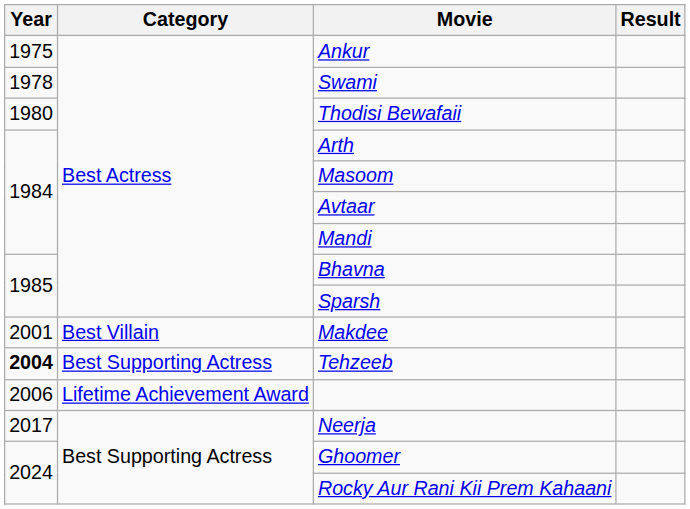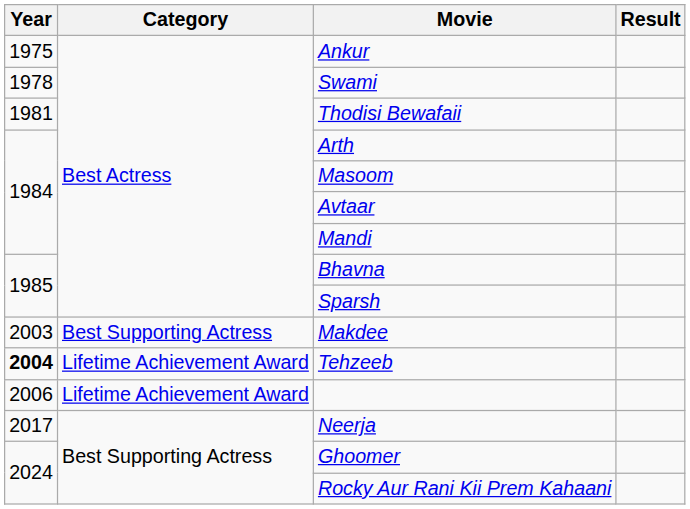 <table class="wikitable sortable">
 <tr>
 <th>Year</th>
 <th>Category</th>
 <th>Movie</th>
 <th>Result</th>
 </tr>
 <tr>
 <td>1975</td>
 <td rowspan="9"><a href='#'>Best Actress</a></td>
 <td><em><a href='#'>Ankur</a></em></td>
 <td></td>
 </tr>
 <tr>
 <td>1978</td>
 <td><em><a href='#'>Swami</a></em></td>
 <td></td>
 </tr>
 <tr>
-<td>1980</td>
+<td>1981</td>
 <td><em><a href='#'>Thodisi Bewafaii</a></em></td>
 <td></td>
 </tr>
 <tr>
 <td rowspan="4">1984</td>
 <td><em><a href='#'>Arth</a></em></td>
 <td></td>
 </tr>
 <tr>
 <td><em><a href='#'>Masoom</a></em></td>
 <td></td>
 </tr>
 <tr>
 <td><em><a href='#'>Avtaar</a></em></td>
 <td></td>
 </tr>
 <tr>
 <td><em><a href='#'>Mandi</a></em></td>
 <td></td>
 </tr>
 <tr>
 <td rowspan="2">1985</td>
 <td><em><a href='#'>Bhavna</a></em></td>
 <td></td>
 </tr>
 <tr>
 <td><em><a href='#'>Sparsh</a></em></td>
 <td></td>
 </tr>
 <tr>
-<td>2001</td>
-<td><a href='#'>Best Villain</a></td>
+<td>2003</td>
+<td><a href='#'>Best Supporting Actress</a></td>
 <td><em><a href='#'>Makdee</a></em></td>
 <td></td>
 </tr>
 <tr>
 <td><strong>2004</strong></td>
-<td><a href='#'>Best Supporting Actress</a></td>
+<td><a href='#'>Lifetime Achievement Award</a></td>
 <td><em><a href='#'>Tehzeeb</a></em></td>
 <td></td>
 </tr>
 <tr>
 <td>2006</td>
 <td><a href='#'>Lifetime Achievement Award</a></td>
 <td></td>
 <td></td>
 </tr>
 <tr>
 <td>2017</td>
 <td rowspan="3">Best Supporting Actress</td>
 <td><em><a href='#'>Neerja</a></em></td>
 <td></td>
 </tr>
 <tr>
 <td rowspan="2">2024</td>
 <td><em><a href='#'>Ghoomer</a></em></td>
 <td></td>
 </tr>
 <tr>
 <td><em><a href='#'>Rocky Aur Rani Kii Prem Kahaani</a></em></td>
 <td></td>
 </tr>
 </table>
